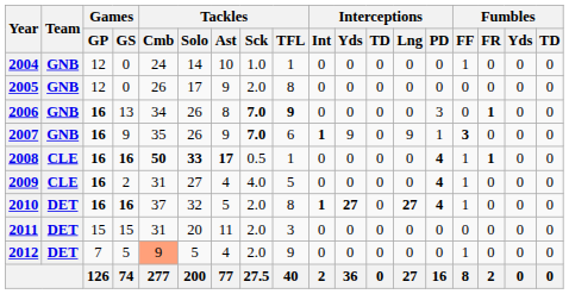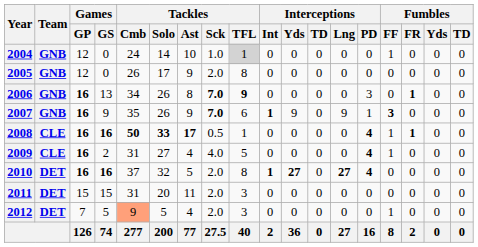 <table class="wikitable" style="text-align:center">
 <tr>
 <th rowspan="2">Year</th>
 <th rowspan="2">Team</th>
 <th colspan="2">Games</th>
 <th colspan="5">Tackles</th>
 <th colspan="5">Interceptions</th>
 <th colspan="4">Fumbles</th>
 </tr>
 <tr>
 <th>GP</th>
 <th>GS</th>
 <th>Cmb</th>
 <th>Solo</th>
 <th>Ast</th>
 <th>Sck</th>
 <th>TFL</th>
 <th>Int</th>
 <th>Yds</th>
 <th>TD</th>
 <th>Lng</th>
 <th>PD</th>
 <th>FF</th>
 <th>FR</th>
 <th>Yds</th>
 <th>TD</th>
 </tr>
 <tr>
 <th><a href='#'>2004</a></th>
 <th><a href='#'>GNB</a></th>
 <td>12</td>
 <td>0</td>
 <td>24</td>
 <td>14</td>
 <td>10</td>
 <td>1.0</td>
-<td>1</td>
+<td style="background: lightgrey;">1</td>
 <td>0</td>
 <td>0</td>
 <td>0</td>
 <td>0</td>
 <td>0</td>
 <td>1</td>
 <td>0</td>
 <td>0</td>
 <td>0</td>
 </tr>
 <tr>
 <th><a href='#'>2005</a></th>
 <th><a href='#'>GNB</a></th>
 <td>12</td>
 <td>0</td>
 <td>26</td>
 <td>17</td>
 <td>9</td>
 <td>2.0</td>
 <td>8</td>
 <td>0</td>
 <td>0</td>
 <td>0</td>
 <td>0</td>
 <td>0</td>
 <td>0</td>
 <td>0</td>
 <td>0</td>
 <td>0</td>
 </tr>
 <tr>
 <th><a href='#'>2006</a></th>
 <th><a href='#'>GNB</a></th>
 <td><strong>16</strong></td>
 <td>13</td>
 <td>34</td>
 <td>26</td>
 <td>8</td>
 <td><strong>7.0</strong></td>
 <td><strong>9</strong></td>
 <td>0</td>
 <td>0</td>
 <td>0</td>
 <td>0</td>
 <td>3</td>
 <td>0</td>
 <td><strong>1</strong></td>
 <td>0</td>
 <td>0</td>
 </tr>
 <tr>
 <th><a href='#'>2007</a></th>
 <th><a href='#'>GNB</a></th>
 <td><strong>16</strong></td>
 <td>9</td>
 <td>35</td>
 <td>26</td>
 <td>9</td>
 <td><strong>7.0</strong></td>
 <td>6</td>
 <td><strong>1</strong></td>
 <td>9</td>
 <td>0</td>
 <td>9</td>
 <td>1</td>
 <td><strong>3</strong></td>
 <td>0</td>
 <td>0</td>
 <td>0</td>
 </tr>
 <tr>
 <th><a href='#'>2008</a></th>
 <th><a href='#'>CLE</a></th>
 <td><strong>16</strong></td>
 <td><strong>16</strong></td>
 <td><strong>50</strong></td>
 <td><strong>33</strong></td>
 <td><strong>17</strong></td>
 <td>0.5</td>
 <td>1</td>
 <td>0</td>
 <td>0</td>
 <td>0</td>
 <td>0</td>
 <td><strong>4</strong></td>
 <td>1</td>
 <td><strong>1</strong></td>
 <td>0</td>
 <td>0</td>
 </tr>
 <tr>
 <th><a href='#'>2009</a></th>
 <th><a href='#'>CLE</a></th>
 <td><strong>16</strong></td>
 <td>2</td>
 <td>31</td>
 <td>27</td>
 <td>4</td>
 <td>4.0</td>
 <td>5</td>
 <td>0</td>
 <td>0</td>
 <td>0</td>
 <td>0</td>
 <td><strong>4</strong></td>
 <td>1</td>
 <td>0</td>
 <td>0</td>
 <td>0</td>
 </tr>
 <tr>
 <th><a href='#'>2010</a></th>
 <th><a href='#'>DET</a></th>
 <td><strong>16</strong></td>
 <td><strong>16</strong></td>
 <td>37</td>
 <td>32</td>
 <td>5</td>
 <td>2.0</td>
 <td>8</td>
 <td><strong>1</strong></td>
 <td><strong>27</strong></td>
 <td>0</td>
 <td><strong>27</strong></td>
 <td><strong>4</strong></td>
-<td>1</td>
+<td>0</td>
 <td>0</td>
 <td>0</td>
 <td>0</td>
 </tr>
 <tr>
 <th><a href='#'>2011</a></th>
 <th><a href='#'>DET</a></th>
 <td>15</td>
 <td>15</td>
 <td>31</td>
 <td>20</td>
 <td>11</td>
 <td>2.0</td>
 <td>3</td>
 <td>0</td>
 <td>0</td>
 <td>0</td>
 <td>0</td>
 <td>0</td>
 <td>0</td>
 <td>0</td>
 <td>0</td>
 <td>0</td>
 </tr>
 <tr>
 <th><a href='#'>2012</a></th>
 <th><a href='#'>DET</a></th>
 <td>7</td>
 <td>5</td>
 <td style="background: lightsalmon;">9</td>
 <td>5</td>
 <td>4</td>
 <td>2.0</td>
-<td>9</td>
+<td>3</td>
 <td>0</td>
 <td>0</td>
 <td>0</td>
 <td>0</td>
 <td>0</td>
 <td>1</td>
 <td>0</td>
 <td>0</td>
 <td>0</td>
 </tr>
 <tr>
 <th colspan="2"></th>
 <th>126</th>
 <th>74</th>
 <th>277</th>
 <th>200</th>
 <th>77</th>
 <th>27.5</th>
 <th>40</th>
 <th>2</th>
 <th>36</th>
 <th>0</th>
 <th>27</th>
 <th>16</th>
 <th>8</th>
 <th>2</th>
 <th>0</th>
 <th>0</th>
 </tr>
 </table>
